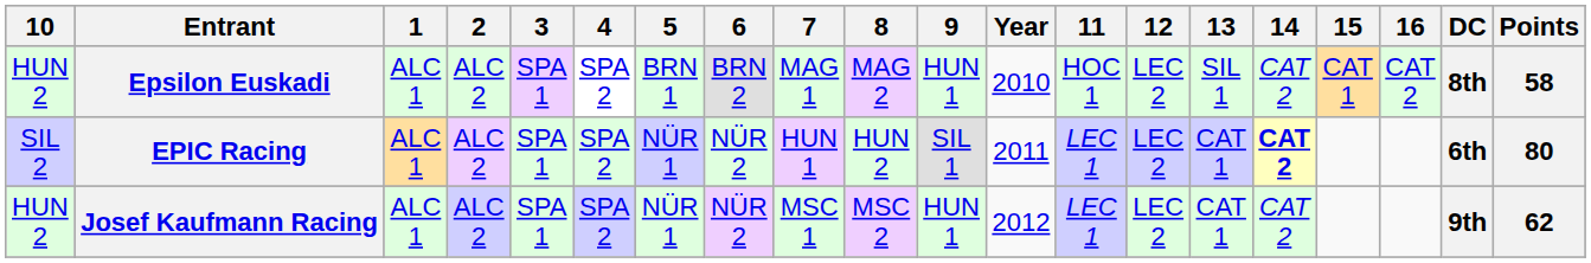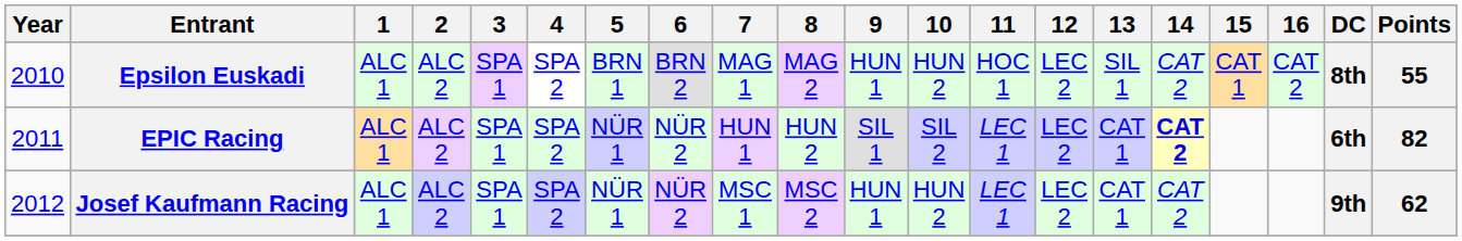 <table class="wikitable" style="text-align:center; font-size:85%">
 <tr>
-<th>10</th>
+<th>Year</th>
 <th>Entrant</th>
 <th>1</th>
 <th>2</th>
 <th>3</th>
 <th>4</th>
 <th>5</th>
 <th>6</th>
 <th>7</th>
 <th>8</th>
 <th>9</th>
-<th>Year</th>
+<th>10</th>
 <th>11</th>
 <th>12</th>
 <th>13</th>
 <th>14</th>
 <th>15</th>
 <th>16</th>
 <th>DC</th>
 <th>Points</th>
 </tr>
 <tr>
-<td style="background:#dfffdf;"><a href='#'>HUN<br>2</a><br></td>
+<td><a href='#'>2010</a></td>
 <th nowrap><a href='#'>Epsilon Euskadi</a></th>
 <td style="background:#dfffdf;"><a href='#'>ALC<br>1</a><br></td>
 <td style="background:#dfffdf;"><a href='#'>ALC<br>2</a><br></td>
 <td style="background:#efcfff;"><a href='#'>SPA<br>1</a><br></td>
 <td style="background:#ffffff;"><a href='#'>SPA<br>2</a><br></td>
 <td style="background:#dfffdf;"><a href='#'>BRN<br>1</a><br></td>
 <td style="background:#dfdfdf;"><a href='#'>BRN<br>2</a><br></td>
 <td style="background:#dfffdf;"><a href='#'>MAG<br>1</a><br></td>
 <td style="background:#efcfff;"><a href='#'>MAG<br>2</a><br></td>
 <td style="background:#dfffdf;"><a href='#'>HUN<br>1</a><br></td>
-<td><a href='#'>2010</a></td>
+<td style="background:#dfffdf;"><a href='#'>HUN<br>2</a><br></td>
 <td style="background:#dfffdf;"><a href='#'>HOC<br>1</a><br></td>
 <td style="background:#dfffdf;"><a href='#'>LEC<br>2</a><br></td>
 <td style="background:#dfffdf;"><a href='#'>SIL<br>1</a><br></td>
 <td style="background:#dfffdf;"><em><a href='#'>CAT<br>2</a></em><br></td>
 <td style="background:#ffdf9f;"><a href='#'>CAT<br>1</a><br></td>
 <td style="background:#dfffdf;"><a href='#'>CAT<br>2</a><br></td>
 <th>8th</th>
-<th>58</th>
+<th>55</th>
 </tr>
 <tr>
-<td style="background:#cfcfff;"><a href='#'>SIL<br>2</a><br></td>
+<td><a href='#'>2011</a></td>
 <th nowrap><a href='#'>EPIC Racing</a></th>
 <td style="background:#ffdf9f;"><a href='#'>ALC<br>1</a><br></td>
 <td style="background:#efcfff;"><a href='#'>ALC<br>2</a><br></td>
 <td style="background:#dfffdf;"><a href='#'>SPA<br>1</a><br></td>
 <td style="background:#dfffdf;"><a href='#'>SPA<br>2</a><br></td>
 <td style="background:#cfcfff;"><a href='#'>NÜR<br>1</a><br></td>
 <td style="background:#dfffdf;"><a href='#'>NÜR<br>2</a><br></td>
 <td style="background:#efcfff;"><a href='#'>HUN<br>1</a><br></td>
 <td style="background:#dfffdf;"><a href='#'>HUN<br>2</a><br></td>
 <td style="background:#dfdfdf;"><a href='#'>SIL<br>1</a><br></td>
-<td><a href='#'>2011</a></td>
+<td style="background:#cfcfff;"><a href='#'>SIL<br>2</a><br></td>
 <td style="background:#cfcfff;"><em><a href='#'>LEC<br>1</a></em><br></td>
 <td style="background:#cfcfff;"><a href='#'>LEC<br>2</a><br></td>
 <td style="background:#cfcfff;"><a href='#'>CAT<br>1</a><br></td>
 <td style="background:#ffffbf;"><strong><a href='#'>CAT<br>2</a></strong><br></td>
 <td></td>
 <td></td>
 <th>6th</th>
-<th>80</th>
+<th>82</th>
 </tr>
 <tr>
-<td style="background:#dfffdf;"><a href='#'>HUN<br>2</a><br></td>
+<td><a href='#'>2012</a></td>
 <th nowrap><a href='#'>Josef Kaufmann Racing</a></th>
 <td style="background:#dfffdf;"><a href='#'>ALC<br>1</a><br></td>
 <td style="background:#cfcfff;"><a href='#'>ALC<br>2</a><br></td>
 <td style="background:#dfffdf;"><a href='#'>SPA<br>1</a><br></td>
 <td style="background:#cfcfff;"><a href='#'>SPA<br>2</a><br></td>
 <td style="background:#dfffdf;"><a href='#'>NÜR<br>1</a><br></td>
 <td style="background:#efcfff;"><a href='#'>NÜR<br>2</a><br></td>
 <td style="background:#dfffdf;"><a href='#'>MSC<br>1</a><br></td>
 <td style="background:#efcfff;"><a href='#'>MSC<br>2</a><br></td>
 <td style="background:#dfffdf;"><a href='#'>HUN<br>1</a><br></td>
-<td><a href='#'>2012</a></td>
+<td style="background:#dfffdf;"><a href='#'>HUN<br>2</a><br></td>
 <td style="background:#cfcfff;"><em><a href='#'>LEC<br>1</a></em><br></td>
 <td style="background:#dfffdf;"><a href='#'>LEC<br>2</a><br></td>
 <td style="background:#dfffdf;"><a href='#'>CAT<br>1</a><br></td>
 <td style="background:#dfffdf;"><em><a href='#'>CAT<br>2</a></em><br></td>
 <td></td>
 <td></td>
 <th>9th</th>
 <th>62</th>
 </tr>
 </table>
